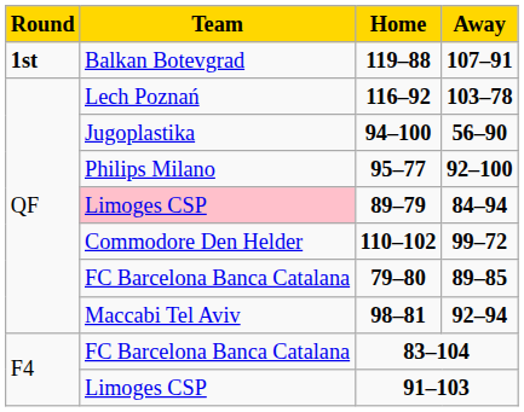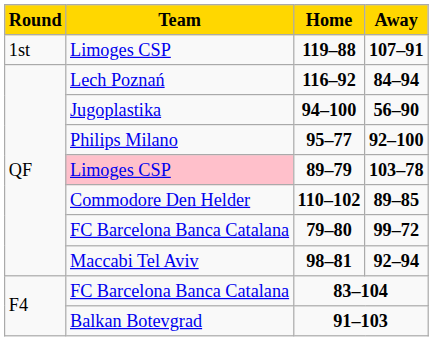 <table class="wikitable" style="text-align: left; font-size:95%">
 <tr bgcolor="#ccccff">
 <th style="color:black; background:#FFD700;">Round</th>
 <th style="color:black; background:#FFD700;">Team</th>
 <th style="color:black; background:#FFD700;"> Home </th>
 <th style="color:black; background:#FFD700;"> Away </th>
 </tr>
 <tr>
-<td><strong>1st</strong></td>
-<td> <a href='#'>Balkan Botevgrad</a></td>
+<td>1st</td>
+<td> <a href='#'>Limoges CSP</a></td>
 <td align="center"><strong>119–88</strong></td>
 <td align="center"><strong>107–91</strong></td>
 </tr>
 <tr>
 <td rowspan=7>QF</td>
 <td> <a href='#'>Lech Poznań</a></td>
 <td align="center"><strong>116–92</strong></td>
-<td align="center"><strong>103–78</strong></td>
+<td align="center"><strong>84–94</strong></td>
 </tr>
 <tr>
 <td> <a href='#'>Jugoplastika</a></td>
 <td align="center"><strong>94–100</strong></td>
 <td align="center"><strong>56–90</strong></td>
 </tr>
 <tr>
 <td> <a href='#'>Philips Milano</a></td>
 <td align="center"><strong>95–77</strong></td>
 <td align="center"><strong>92–100</strong></td>
 </tr>
 <tr>
 <td style="background: pink;"> <a href='#'>Limoges CSP</a></td>
 <td align="center"><strong>89–79</strong></td>
-<td align="center"><strong>84–94</strong></td>
+<td align="center"><strong>103–78</strong></td>
 </tr>
 <tr>
 <td> <a href='#'>Commodore Den Helder</a></td>
 <td align="center"><strong>110–102</strong></td>
-<td align="center"><strong>99–72</strong></td>
+<td align="center"><strong>89–85</strong></td>
 </tr>
 <tr>
 <td> <a href='#'>FC Barcelona Banca Catalana</a></td>
 <td align="center"><strong>79–80</strong></td>
-<td align="center"><strong>89–85</strong></td>
+<td align="center"><strong>99–72</strong></td>
 </tr>
 <tr>
 <td> <a href='#'>Maccabi Tel Aviv</a></td>
 <td align="center"><strong>98–81</strong></td>
 <td align="center"><strong>92–94</strong></td>
 </tr>
 <tr>
 <td rowspan=2>F4</td>
 <td> <a href='#'>FC Barcelona Banca Catalana</a></td>
 <td colspan=2 align="center"><strong>83–104</strong></td>
 </tr>
 <tr>
-<td> <a href='#'>Limoges CSP</a></td>
+<td> <a href='#'>Balkan Botevgrad</a></td>
 <td colspan=2 align="center"><strong>91–103</strong></td>
 </tr>
 </table>
